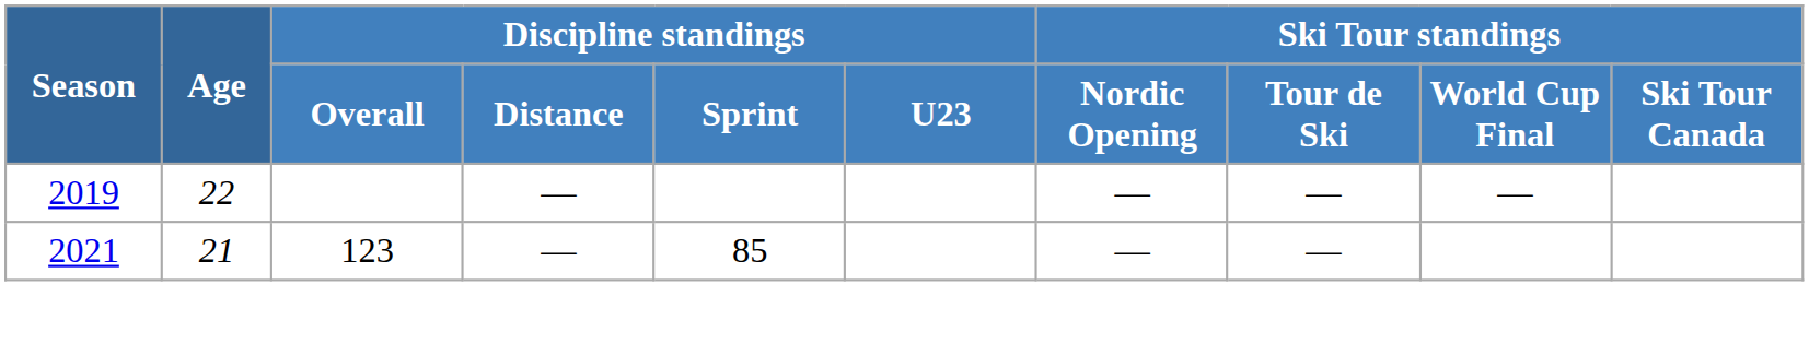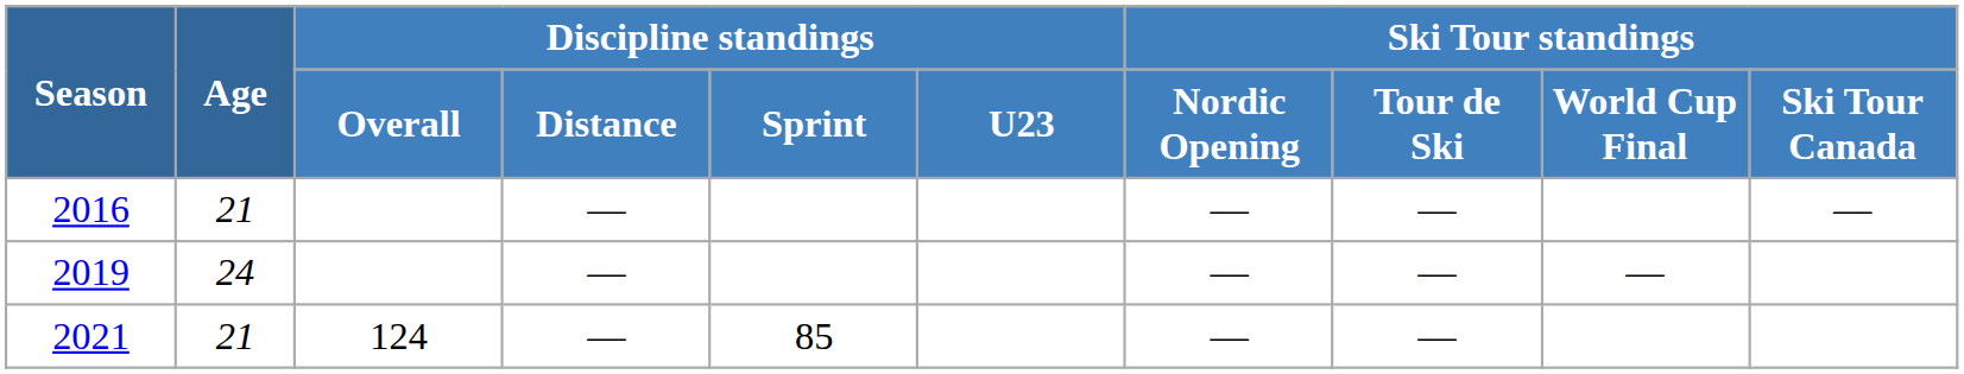 <table class="wikitable" style="font-size:95%; text-align:center; border:grey solid 1px; border-collapse:collapse; background:#ffffff;">
 <tr>
 <th style="background-color:#369; color:white; width:60px;" rowspan="2"> Season </th>
 <th style="background-color:#369; color:white; width:40px;" rowspan="2"> Age </th>
 <th style="background-color:#4180be; color:white;" colspan="4">Discipline standings</th>
 <th style="background-color:#4180be; color:white;" colspan="4">Ski Tour standings</th>
 </tr>
 <tr>
 <th style="background-color:#4180be; color:white; width:75px;">Overall</th>
 <th style="background-color:#4180be; color:white; width:75px;">Distance</th>
 <th style="background-color:#4180be; color:white; width:75px;">Sprint</th>
 <th style="background-color:#4180be; color:white; width:75px;">U23</th>
 <th style="background-color:#4180be; color:white; width:75px;">Nordic<br>Opening</th>
 <th style="background-color:#4180be; color:white; width:75px;">Tour de<br>Ski</th>
 <th style="background-color:#4180be; color:white; width:75px;">World Cup<br>Final</th>
 <th style="background-color:#4180be; color:white; width:75px;">Ski Tour<br>Canada</th>
 </tr>
 <tr>
+<td><a href='#'>2016</a></td>
+<td><em>21</em></td>
+<td></td>
+<td>—</td>
+<td></td>
+<td></td>
+<td>—</td>
+<td>—</td>
+<td></td>
+<td>—</td>
+</tr>
+<tr>
 <td><a href='#'>2019</a></td>
-<td><em>22</em></td>
+<td><em>24</em></td>
 <td></td>
 <td>—</td>
 <td></td>
 <td></td>
 <td>—</td>
 <td>—</td>
 <td>—</td>
 <td></td>
 </tr>
 <tr>
 <td><a href='#'>2021</a></td>
 <td><em>21</em></td>
-<td>123</td>
+<td>124</td>
 <td>—</td>
 <td>85</td>
 <td></td>
 <td>—</td>
 <td>—</td>
 <td></td>
 <td></td>
 </tr>
 </table>
